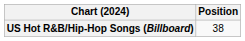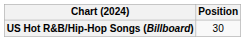 <table class="wikitable plainrowheaders" style="text-align:center">
 <tr>
 <th scope="col">Chart (2024)</th>
 <th scope="col">Position</th>
 </tr>
 <tr>
 <th scope="row">US Hot R&B/Hip-Hop Songs (<em>Billboard</em>)</th>
-<td>38</td>
+<td>30</td>
 </tr>
 </table>
